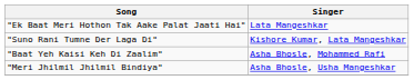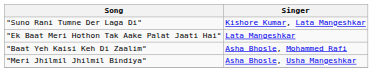 <table class="wikitable" style="font-size:95%;">
 <tr>
 <th>Song</th>
 <th>Singer</th>
 </tr>
 <tr>
+<td>"Suno Rani Tumne Der Laga Di"</td>
+<td><a href='#'>Kishore  Kumar</a>, <a href='#'>Lata Mangeshkar</a></td>
+</tr>
+<tr>
 <td>"Ek Baat Meri Hothon Tak Aake Palat Jaati Hai"</td>
 <td><a href='#'>Lata Mangeshkar</a></td>
-</tr>
-<tr>
-<td>"Suno Rani Tumne Der Laga Di"</td>
-<td><a href='#'>Kishore  Kumar</a>, <a href='#'>Lata Mangeshkar</a></td>
 </tr>
 <tr>
 <td>"Baat Yeh Kaisi Keh Di Zaalim"</td>
 <td><a href='#'>Asha Bhosle</a>, <a href='#'>Mohammed Rafi</a></td>
 </tr>
 <tr>
 <td>"Meri Jhilmil Jhilmil Bindiya"</td>
 <td><a href='#'>Asha Bhosle</a>, <a href='#'>Usha Mangeshkar</a></td>
 </tr>
 <tr>
 </tr>
 </table>
